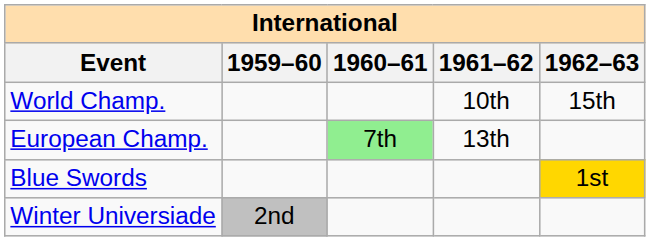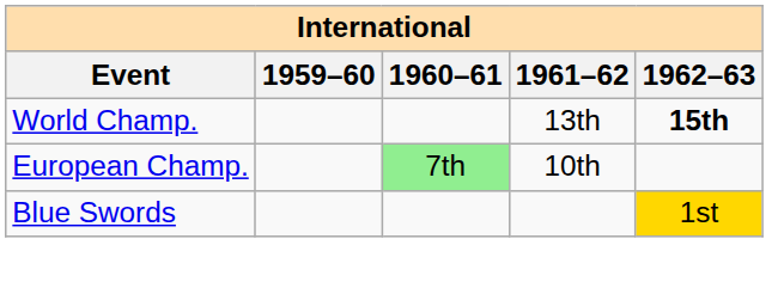 <table class="wikitable" style="text-align:center">
 <tr>
 <th style="background-color: #ffdead; " colspan=5 align=center>International</th>
 </tr>
 <tr>
 <th>Event</th>
 <th>1959–60</th>
 <th>1960–61</th>
 <th>1961–62</th>
 <th>1962–63</th>
 </tr>
 <tr>
 <td align=left><a href='#'>World Champ.</a></td>
 <td></td>
 <td></td>
-<td>10th</td>
-<td>15th</td>
+<td>13th</td>
+<td><strong>15th</strong></td>
 </tr>
 <tr>
 <td align=left><a href='#'>European Champ.</a></td>
 <td></td>
 <td style="background: lightgreen;">7th</td>
-<td>13th</td>
+<td>10th</td>
 <td></td>
 </tr>
 <tr>
 <td align=left><a href='#'>Blue Swords</a></td>
 <td></td>
 <td></td>
 <td></td>
 <td bgcolor=gold>1st</td>
 </tr>
-<tr>
-<td align=left><a href='#'>Winter Universiade</a></td>
-<td bgcolor=silver>2nd</td>
-<td></td>
-<td></td>
-<td></td>
-</tr>
 </table>
